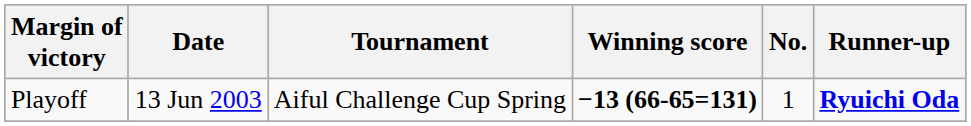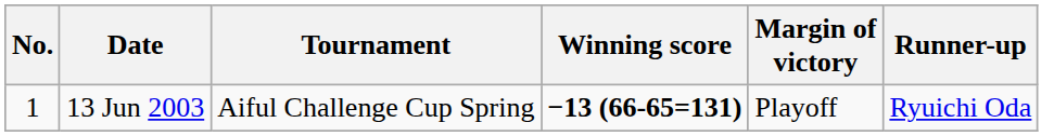 <table class="wikitable" style="font-size:95%;">
 <tr>
-<th>Margin of<br>victory</th>
+<th>No.</th>
 <th>Date</th>
 <th>Tournament</th>
 <th>Winning score</th>
-<th>No.</th>
+<th>Margin of<br>victory</th>
 <th>Runner-up</th>
 </tr>
 <tr>
-<td>Playoff</td>
+<td align=center>1</td>
 <td align=right>13 Jun <a href='#'>2003</a></td>
 <td>Aiful Challenge Cup Spring</td>
 <td><strong>−13 (66-65=131)</strong></td>
-<td align=center>1</td>
-<td><strong> <a href='#'>Ryuichi Oda</a></strong></td>
+<td>Playoff</td>
+<td> <a href='#'>Ryuichi Oda</a></td>
 </tr>
 </table>
